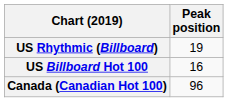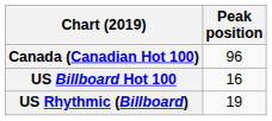 <table class="wikitable sortable plainrowheaders" style="text-align:center">
 <tr>
 <th scope="col">Chart (2019)</th>
 <th scope="col">Peak<br>position</th>
 </tr>
 <tr>
-<th scope="row">US <a href='#'>Rhythmic</a> (<em><a href='#'>Billboard</a></em>)</th>
-<td>19</td>
+<th scope="row">Canada (<a href='#'>Canadian Hot 100</a>)</th>
+<td>96</td>
 </tr>
 <tr>
 <th scope="row">US <a href='#'><em>Billboard</em> Hot 100</a></th>
 <td>16</td>
 </tr>
 <tr>
-<th scope="row">Canada (<a href='#'>Canadian Hot 100</a>)</th>
-<td>96</td>
+<th scope="row">US <a href='#'>Rhythmic</a> (<em><a href='#'>Billboard</a></em>)</th>
+<td>19</td>
 </tr>
 </table>
